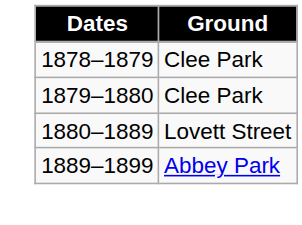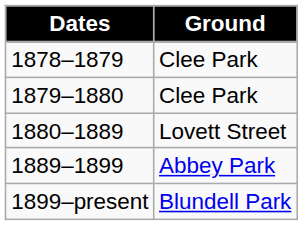 <table class="wikitable" style="float:right; font-size: 90%; text-align: left;">
 <tr>
 <th style="background:#000000; color:#FFFFFF;">Dates</th>
 <th style="background:#000000; color:#FFFFFF;">Ground</th>
 </tr>
 <tr>
 <td>1878–1879</td>
 <td>Clee Park</td>
 </tr>
 <tr>
 <td>1879–1880</td>
 <td>Clee Park</td>
 </tr>
 <tr>
 <td>1880–1889</td>
 <td>Lovett Street</td>
 </tr>
 <tr>
 <td>1889–1899</td>
 <td><a href='#'>Abbey Park</a></td>
 </tr>
+<tr>
+<td>1899–present</td>
+<td><a href='#'>Blundell Park</a></td>
+</tr>
 </table>
